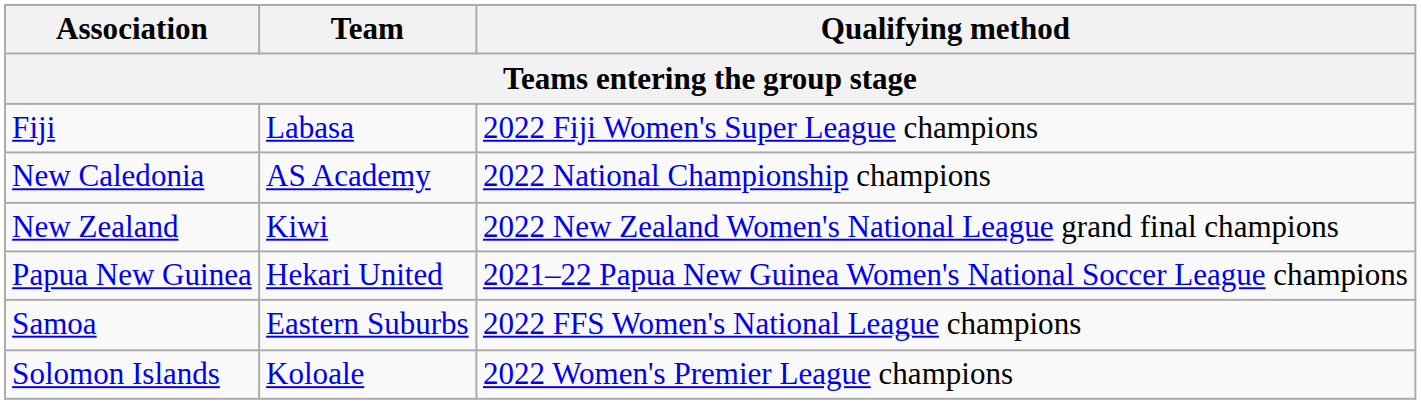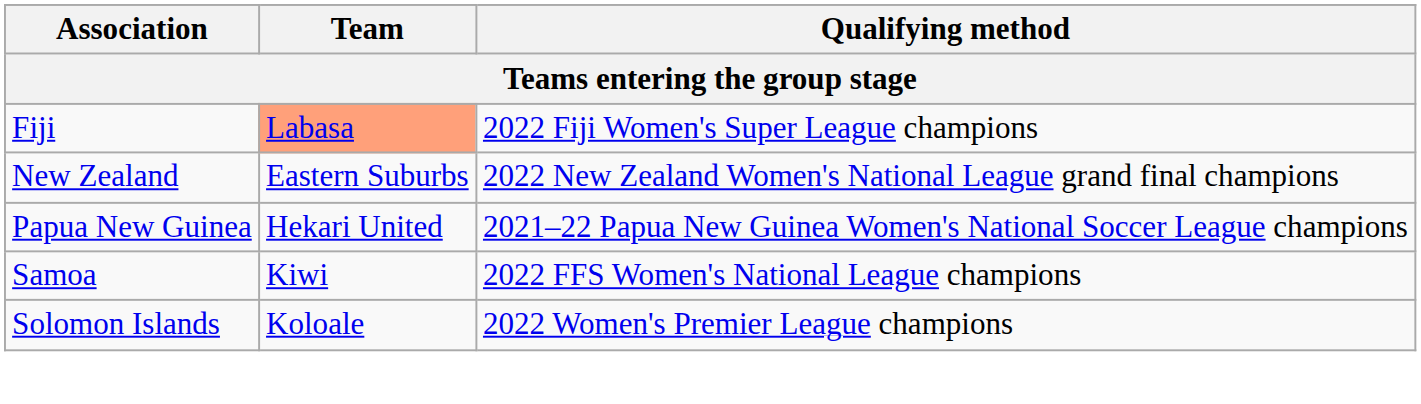 <table class="wikitable">
 <tr>
 <th>Association</th>
 <th>Team</th>
 <th>Qualifying method</th>
 </tr>
 <tr>
 <th colspan=3>Teams entering the group stage</th>
 </tr>
 <tr>
 <td> <a href='#'>Fiji</a></td>
-<td><a href='#'>Labasa</a></td>
+<td style="background: lightsalmon;"><a href='#'>Labasa</a></td>
 <td><a href='#'>2022 Fiji Women's Super League</a> champions</td>
 </tr>
 <tr>
-<td> <a href='#'>New Caledonia</a></td>
-<td><a href='#'>AS Academy</a></td>
-<td><a href='#'>2022 National Championship</a> champions</td>
-</tr>
-<tr>
 <td><span> <a href='#'>New Zealand</a></span></td>
-<td><a href='#'>Kiwi</a></td>
+<td><span><a href='#'>Eastern Suburbs</a></span></td>
 <td><span><a href='#'>2022 New Zealand Women's National League</a> grand final champions</span></td>
 </tr>
 <tr>
 <td> <a href='#'>Papua New Guinea</a></td>
 <td><a href='#'>Hekari United</a></td>
 <td><a href='#'>2021–22 Papua New Guinea Women's National Soccer League</a> champions</td>
 </tr>
 <tr>
 <td> <a href='#'>Samoa</a></td>
-<td><span><a href='#'>Eastern Suburbs</a></span></td>
+<td><a href='#'>Kiwi</a></td>
 <td><a href='#'>2022 FFS Women's National League</a> champions</td>
 </tr>
 <tr>
 <td> <a href='#'>Solomon Islands</a></td>
 <td><a href='#'>Koloale</a></td>
 <td><a href='#'>2022 Women's Premier League</a> champions</td>
 </tr>
 </table>
